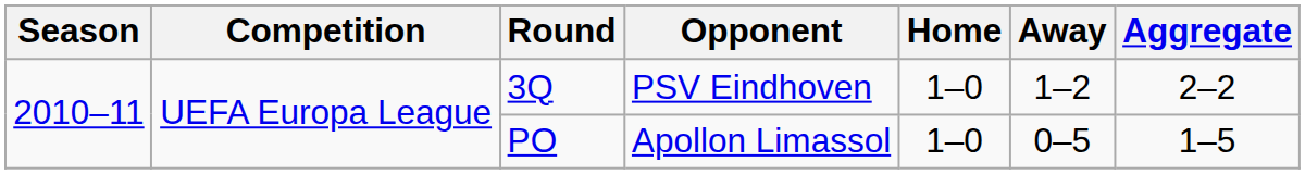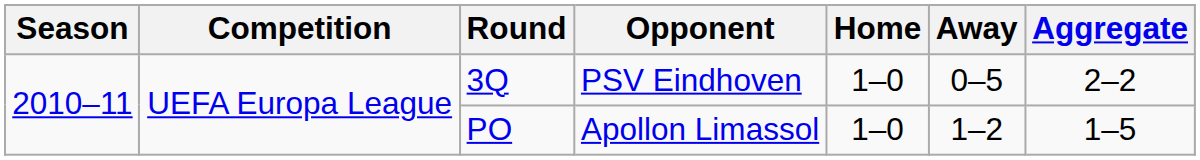 <table class="wikitable">
 <tr>
 <th>Season</th>
 <th>Competition</th>
 <th>Round</th>
 <th>Opponent</th>
 <th>Home</th>
 <th>Away</th>
 <th><a href='#'>Aggregate</a></th>
 </tr>
 <tr>
 <td rowspan="2"><a href='#'>2010–11</a></td>
 <td rowspan="2"><a href='#'>UEFA Europa League</a></td>
 <td><a href='#'>3Q</a></td>
 <td> <a href='#'>PSV Eindhoven</a></td>
 <td align="center">1–0</td>
-<td align="center">1–2</td>
+<td align="center">0–5</td>
 <td align="center">2–2</td>
 </tr>
 <tr>
 <td><a href='#'>PO</a></td>
 <td> <a href='#'>Apollon Limassol</a></td>
 <td align="center">1–0</td>
-<td align="center">0–5</td>
+<td align="center">1–2</td>
 <td align="center">1–5</td>
 </tr>
 </table>
